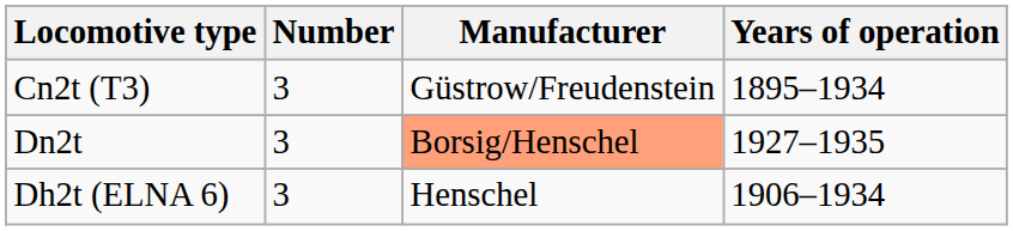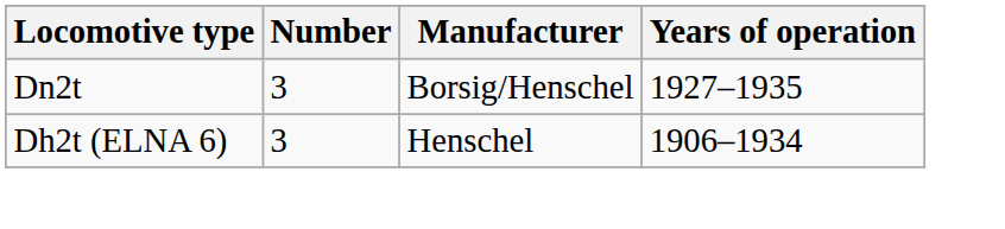 <table class="wikitable">
 <tr>
 <th>Locomotive type</th>
 <th>Number</th>
 <th>Manufacturer</th>
 <th>Years of operation</th>
 </tr>
 <tr>
-<td>Cn2t (T3)</td>
-<td>3</td>
-<td>Güstrow/Freudenstein</td>
-<td>1895–1934</td>
-</tr>
-<tr>
 <td>Dn2t</td>
 <td>3</td>
-<td style="background: lightsalmon;">Borsig/Henschel</td>
+<td>Borsig/Henschel</td>
 <td>1927–1935</td>
 </tr>
 <tr>
 <td>Dh2t (ELNA 6)</td>
 <td>3</td>
 <td>Henschel</td>
 <td>1906–1934</td>
 </tr>
 </table>
